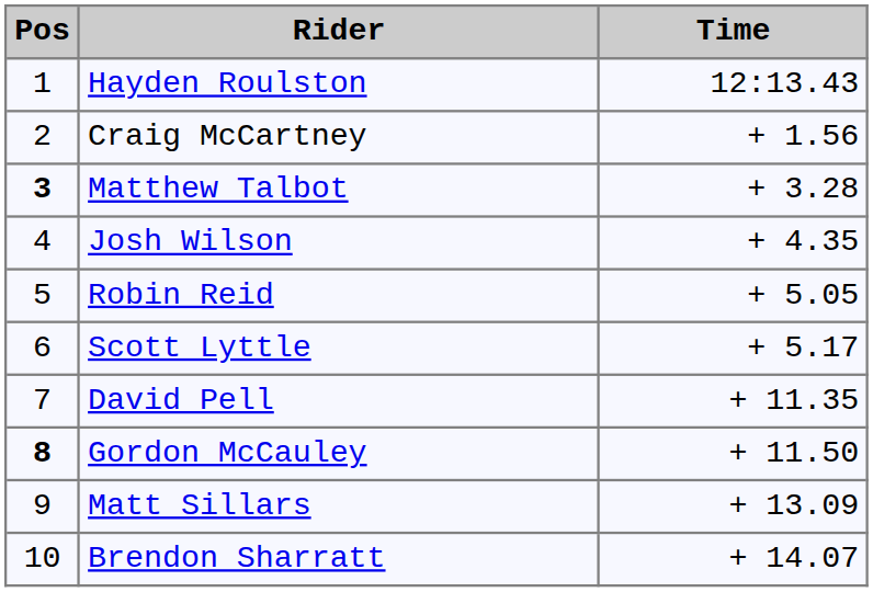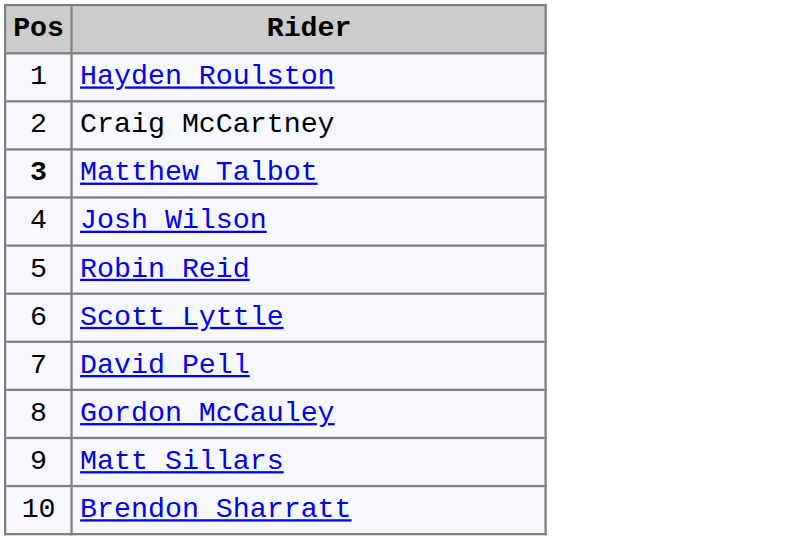 <table bgcolor="#f7f8ff" cellpadding="3" cellspacing="0" border="1" style="font-size: 95%; border: gray solid 1px; border-collapse: collapse;">
 <tr bgcolor="#CCCCCC">
 <td align="center" width="20"><strong>Pos</strong></td>
 <td align="center" width="200"><strong>Rider</strong></td>
-<td align="center" width="100"><strong>Time</strong></td>
 </tr>
 <tr valign=top>
 <td align=center>1</td>
 <td> <a href='#'>Hayden Roulston</a></td>
-<td align=right>12:13.43</td>
 </tr>
 <tr valign=top>
 <td align=center>2</td>
 <td> Craig McCartney</td>
-<td align=right>+ 1.56</td>
 </tr>
 <tr valign=top>
 <td align=center><strong>3</strong></td>
 <td> <a href='#'>Matthew Talbot</a></td>
-<td align=right>+ 3.28</td>
 </tr>
 <tr valign=top>
 <td align=center>4</td>
 <td> <a href='#'>Josh Wilson</a></td>
-<td align=right>+ 4.35</td>
 </tr>
 <tr valign=top>
 <td align=center>5</td>
 <td> <a href='#'>Robin Reid</a></td>
-<td align=right>+ 5.05</td>
 </tr>
 <tr valign=top>
 <td align=center>6</td>
 <td> <a href='#'>Scott Lyttle</a></td>
-<td align=right>+ 5.17</td>
 </tr>
 <tr valign=top>
 <td align=center>7</td>
 <td> <a href='#'>David Pell</a></td>
-<td align=right>+ 11.35</td>
 </tr>
 <tr valign=top>
-<td align=center><strong>8</strong></td>
+<td align=center>8</td>
 <td> <a href='#'>Gordon McCauley</a></td>
-<td align=right>+ 11.50</td>
 </tr>
 <tr valign=top>
 <td align=center>9</td>
 <td> <a href='#'>Matt Sillars</a></td>
-<td align=right>+ 13.09</td>
 </tr>
 <tr valign=top>
 <td align=center>10</td>
 <td> <a href='#'>Brendon Sharratt</a></td>
-<td align=right>+ 14.07</td>
 </tr>
 </table>
